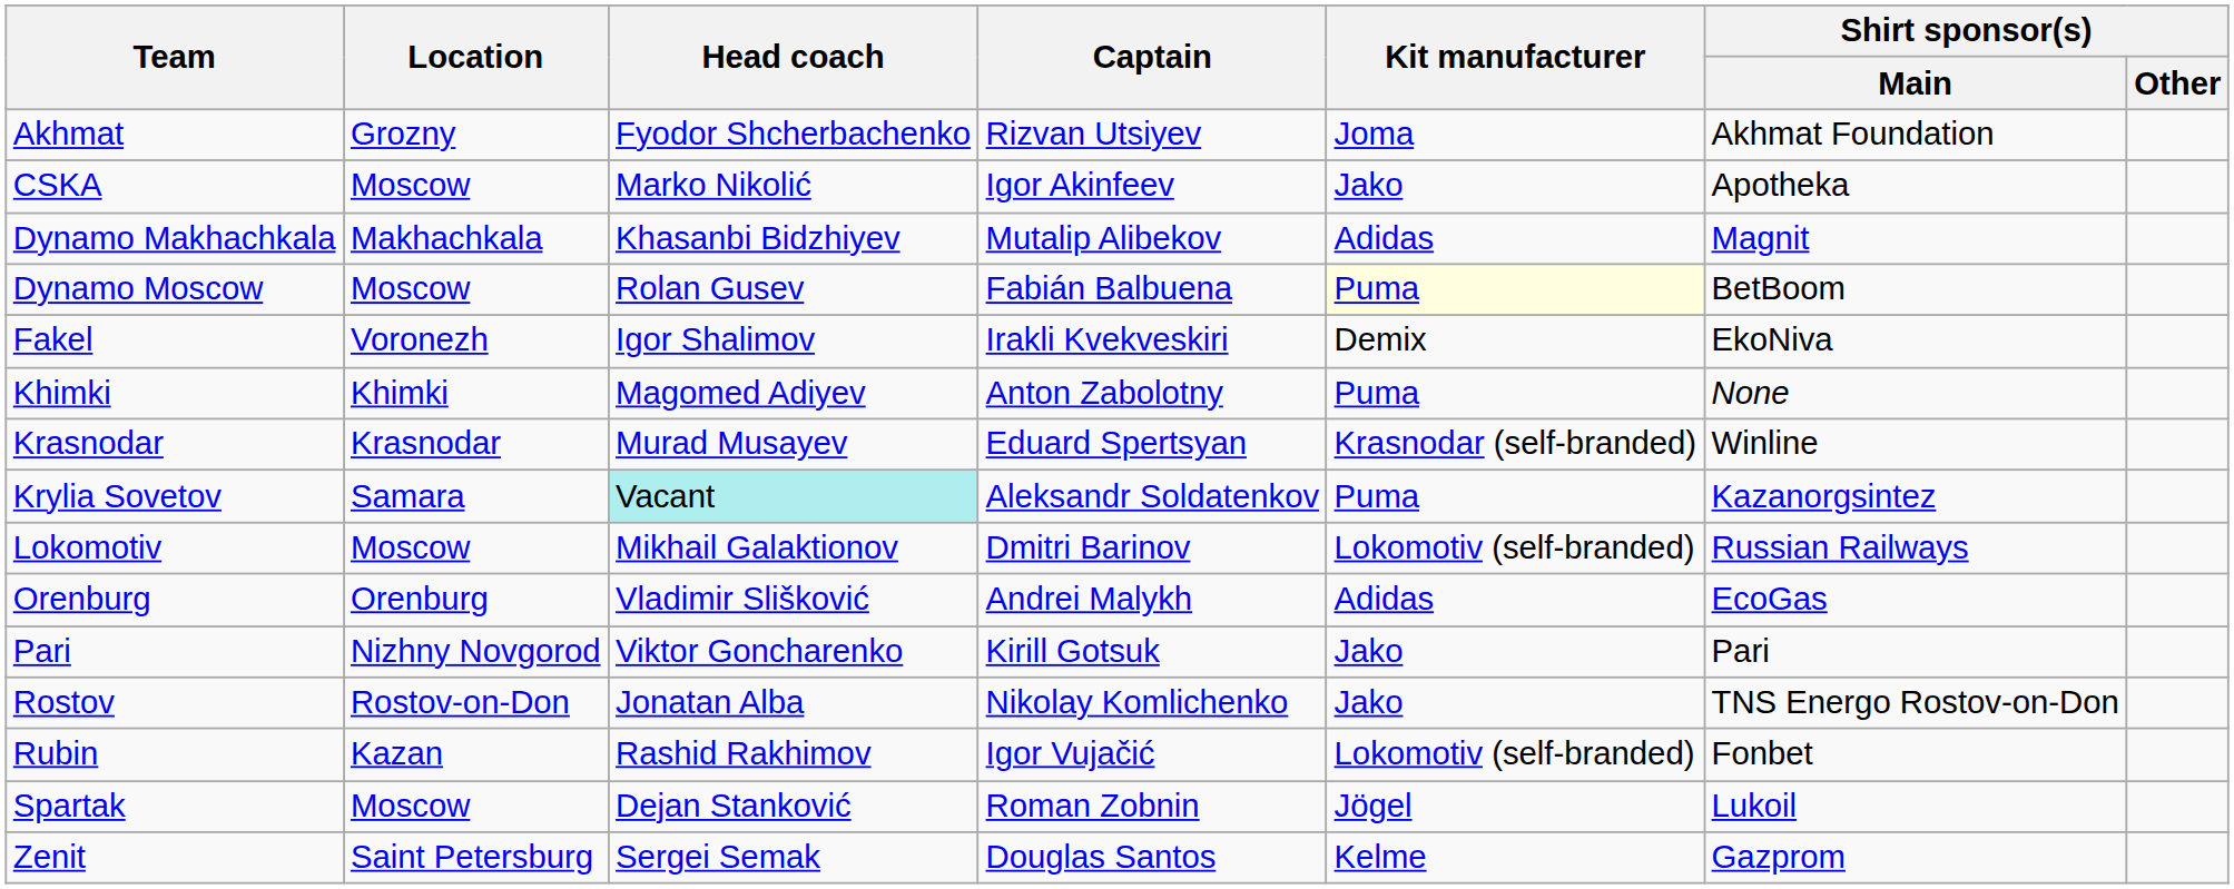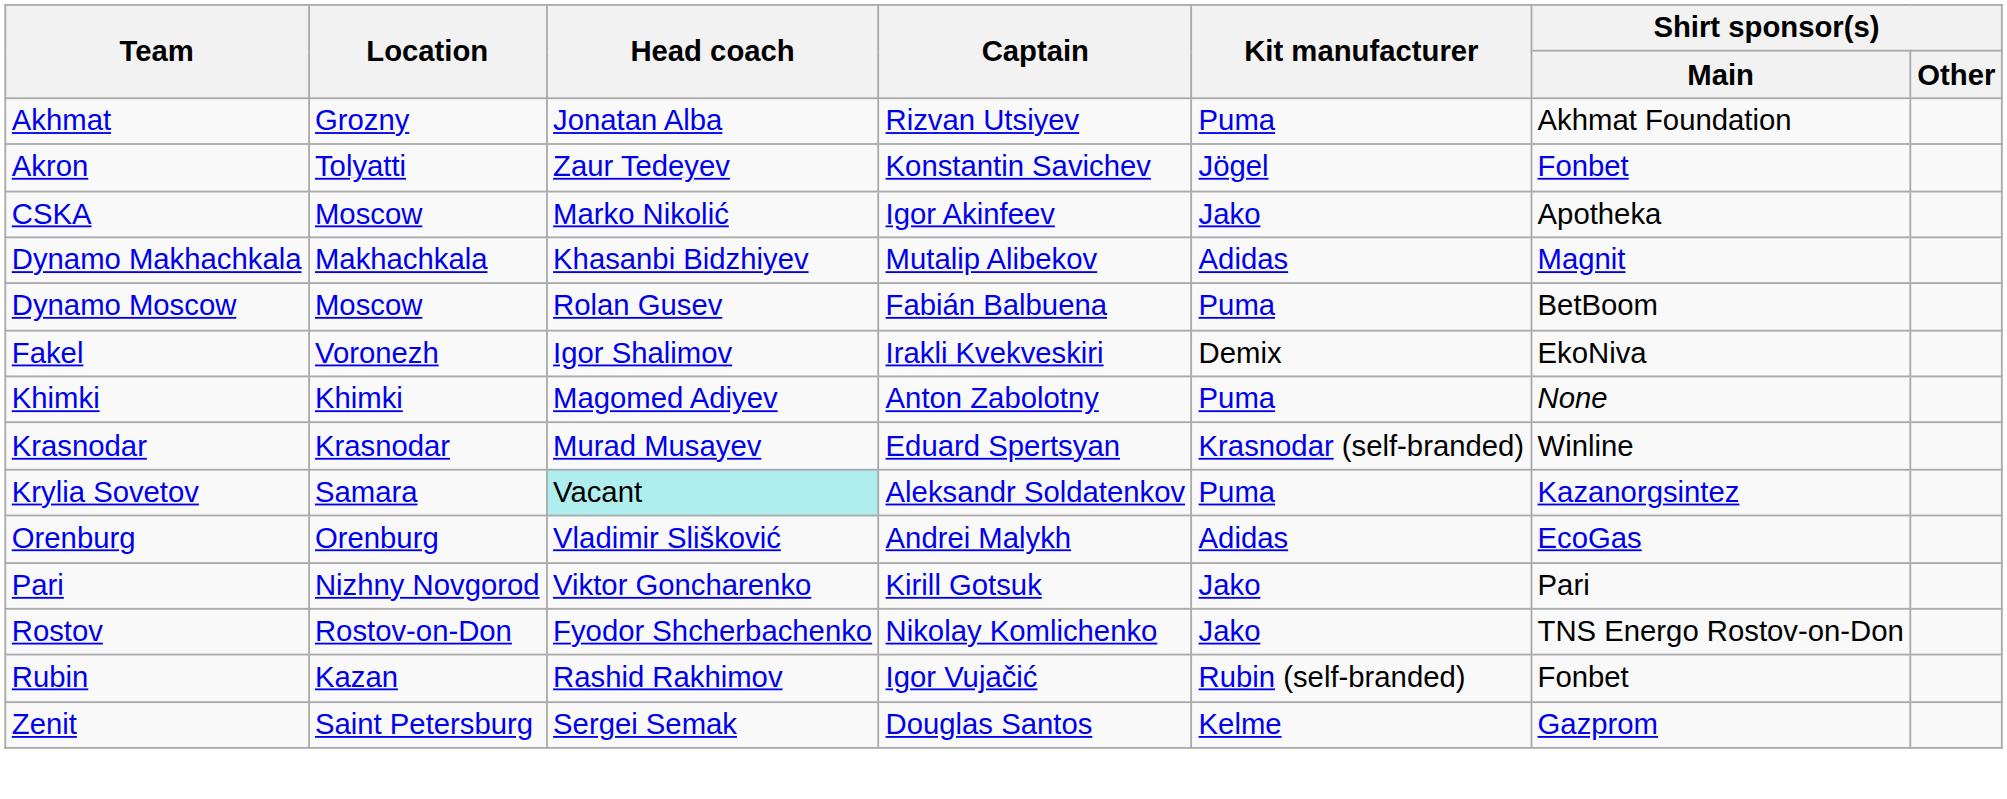 <table class="wikitable sortable" style="text-align:left;margin: 1em auto;">
 <tr>
 <th rowspan="2">Team</th>
 <th rowspan="2">Location</th>
 <th rowspan="2">Head coach</th>
 <th rowspan="2">Captain</th>
 <th rowspan="2">Kit manufacturer</th>
 <th colspan="2">Shirt sponsor(s)</th>
 </tr>
 <tr>
 <th>Main</th>
 <th>Other</th>
 </tr>
 <tr>
 <td><a href='#'>Akhmat</a></td>
 <td><a href='#'>Grozny</a></td>
-<td> <a href='#'>Fyodor Shcherbachenko</a> </td>
+<td> <a href='#'>Jonatan Alba</a></td>
 <td> <a href='#'>Rizvan Utsiyev</a></td>
-<td> <a href='#'>Joma</a></td>
+<td> <a href='#'>Puma</a></td>
 <td>Akhmat Foundation</td>
+<td></td>
+</tr>
+<tr>
+<td><a href='#'>Akron</a></td>
+<td><a href='#'>Tolyatti</a></td>
+<td> <a href='#'>Zaur Tedeyev</a></td>
+<td> <a href='#'>Konstantin Savichev</a></td>
+<td> <a href='#'>Jögel</a></td>
+<td><a href='#'>Fonbet</a></td>
 <td></td>
 </tr>
 <tr>
 <td><a href='#'>CSKA</a></td>
 <td><a href='#'>Moscow</a></td>
 <td> <a href='#'>Marko Nikolić</a></td>
 <td> <a href='#'>Igor Akinfeev</a></td>
 <td> <a href='#'>Jako</a></td>
 <td>Apotheka</td>
 <td></td>
 </tr>
 <tr>
 <td><a href='#'>Dynamo Makhachkala</a></td>
 <td><a href='#'>Makhachkala</a></td>
 <td> <a href='#'>Khasanbi Bidzhiyev</a></td>
 <td> <a href='#'>Mutalip Alibekov</a></td>
 <td> <a href='#'>Adidas</a></td>
 <td><a href='#'>Magnit</a></td>
 <td></td>
 </tr>
 <tr>
 <td><a href='#'>Dynamo Moscow</a></td>
 <td><a href='#'>Moscow</a></td>
 <td> <a href='#'>Rolan Gusev</a> </td>
 <td> <a href='#'>Fabián Balbuena</a></td>
-<td style="background: lightyellow;"> <a href='#'>Puma</a></td>
+<td> <a href='#'>Puma</a></td>
 <td>BetBoom</td>
 <td></td>
 </tr>
 <tr>
 <td><a href='#'>Fakel</a></td>
 <td><a href='#'>Voronezh</a></td>
 <td> <a href='#'>Igor Shalimov</a></td>
 <td> <a href='#'>Irakli Kvekveskiri</a></td>
 <td> Demix</td>
 <td>EkoNiva</td>
 <td></td>
 </tr>
 <tr>
 <td><a href='#'>Khimki</a></td>
 <td><a href='#'>Khimki</a></td>
 <td> <a href='#'>Magomed Adiyev</a></td>
 <td> <a href='#'>Anton Zabolotny</a></td>
 <td> <a href='#'>Puma</a></td>
 <td><em>None</em></td>
 <td></td>
 </tr>
 <tr>
 <td><a href='#'>Krasnodar</a></td>
 <td><a href='#'>Krasnodar</a></td>
 <td> <a href='#'>Murad Musayev</a></td>
 <td> <a href='#'>Eduard Spertsyan</a></td>
 <td><a href='#'>Krasnodar</a> (self-branded)</td>
 <td>Winline</td>
 <td></td>
 </tr>
 <tr>
 <td><a href='#'>Krylia Sovetov</a></td>
 <td><a href='#'>Samara</a></td>
 <td style="background: paleturquoise;">Vacant</td>
 <td> <a href='#'>Aleksandr Soldatenkov</a></td>
 <td> <a href='#'>Puma</a></td>
 <td><a href='#'>Kazanorgsintez</a></td>
 <td></td>
 </tr>
 <tr>
-<td><a href='#'>Lokomotiv</a></td>
-<td><a href='#'>Moscow</a></td>
-<td> <a href='#'>Mikhail Galaktionov</a></td>
-<td> <a href='#'>Dmitri Barinov</a></td>
-<td><a href='#'>Lokomotiv</a> (self-branded)</td>
-<td><a href='#'>Russian Railways</a></td>
-<td></td>
-</tr>
-<tr>
 <td><a href='#'>Orenburg</a></td>
 <td><a href='#'>Orenburg</a></td>
 <td> <a href='#'>Vladimir Slišković</a></td>
 <td> <a href='#'>Andrei Malykh</a></td>
 <td> <a href='#'>Adidas</a></td>
 <td><a href='#'>EcoGas</a></td>
 <td></td>
 </tr>
 <tr>
 <td><a href='#'>Pari</a></td>
 <td><a href='#'>Nizhny Novgorod</a></td>
 <td> <a href='#'>Viktor Goncharenko</a></td>
 <td> <a href='#'>Kirill Gotsuk</a></td>
 <td> <a href='#'>Jako</a></td>
 <td>Pari</td>
 <td></td>
 </tr>
 <tr>
 <td><a href='#'>Rostov</a></td>
 <td><a href='#'>Rostov-on-Don</a></td>
-<td> <a href='#'>Jonatan Alba</a></td>
+<td> <a href='#'>Fyodor Shcherbachenko</a> </td>
 <td> <a href='#'>Nikolay Komlichenko</a></td>
 <td> <a href='#'>Jako</a></td>
 <td>TNS Energo Rostov-on-Don</td>
 <td></td>
 </tr>
 <tr>
 <td><a href='#'>Rubin</a></td>
 <td><a href='#'>Kazan</a></td>
 <td> <a href='#'>Rashid Rakhimov</a></td>
 <td> <a href='#'>Igor Vujačić</a></td>
-<td><a href='#'>Lokomotiv</a> (self-branded)</td>
+<td><a href='#'>Rubin</a> (self-branded)</td>
 <td>Fonbet</td>
-<td></td>
-</tr>
-<tr>
-<td><a href='#'>Spartak</a></td>
-<td><a href='#'>Moscow</a></td>
-<td> <a href='#'>Dejan Stanković</a></td>
-<td> <a href='#'>Roman Zobnin</a></td>
-<td> <a href='#'>Jögel</a></td>
-<td><a href='#'>Lukoil</a></td>
 <td></td>
 </tr>
 <tr>
 <td><a href='#'>Zenit</a></td>
 <td><a href='#'>Saint Petersburg</a></td>
 <td> <a href='#'>Sergei Semak</a></td>
 <td> <a href='#'>Douglas Santos</a></td>
 <td> <a href='#'>Kelme</a></td>
 <td><a href='#'>Gazprom</a></td>
 <td></td>
 </tr>
 </table>
